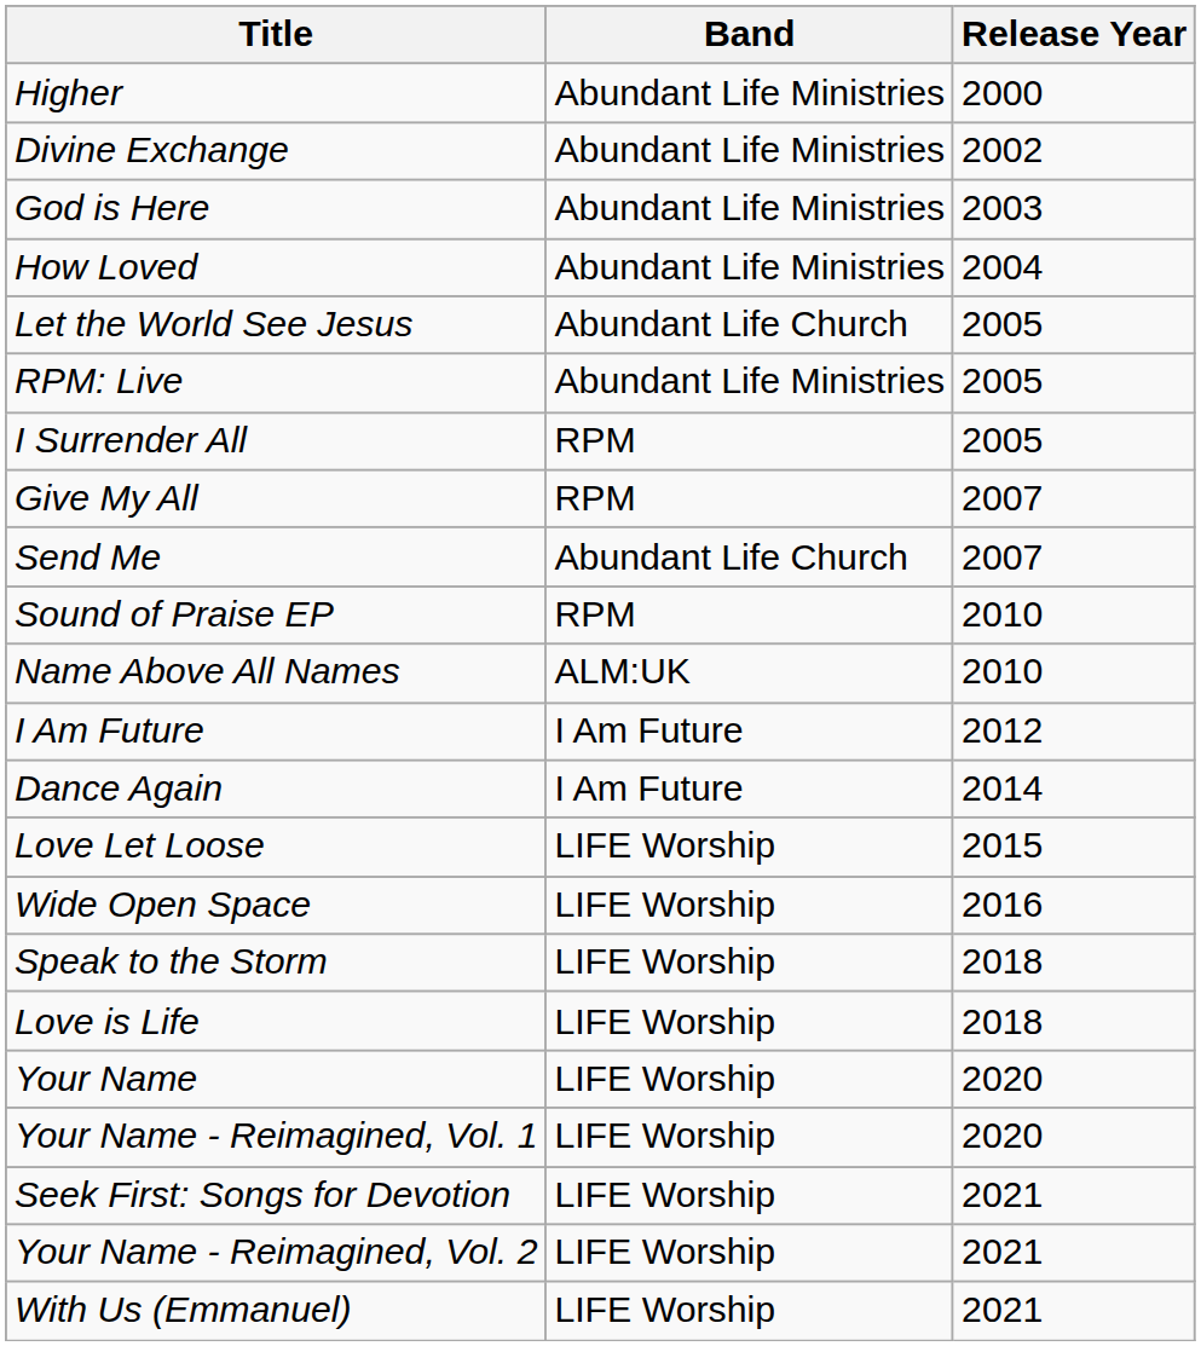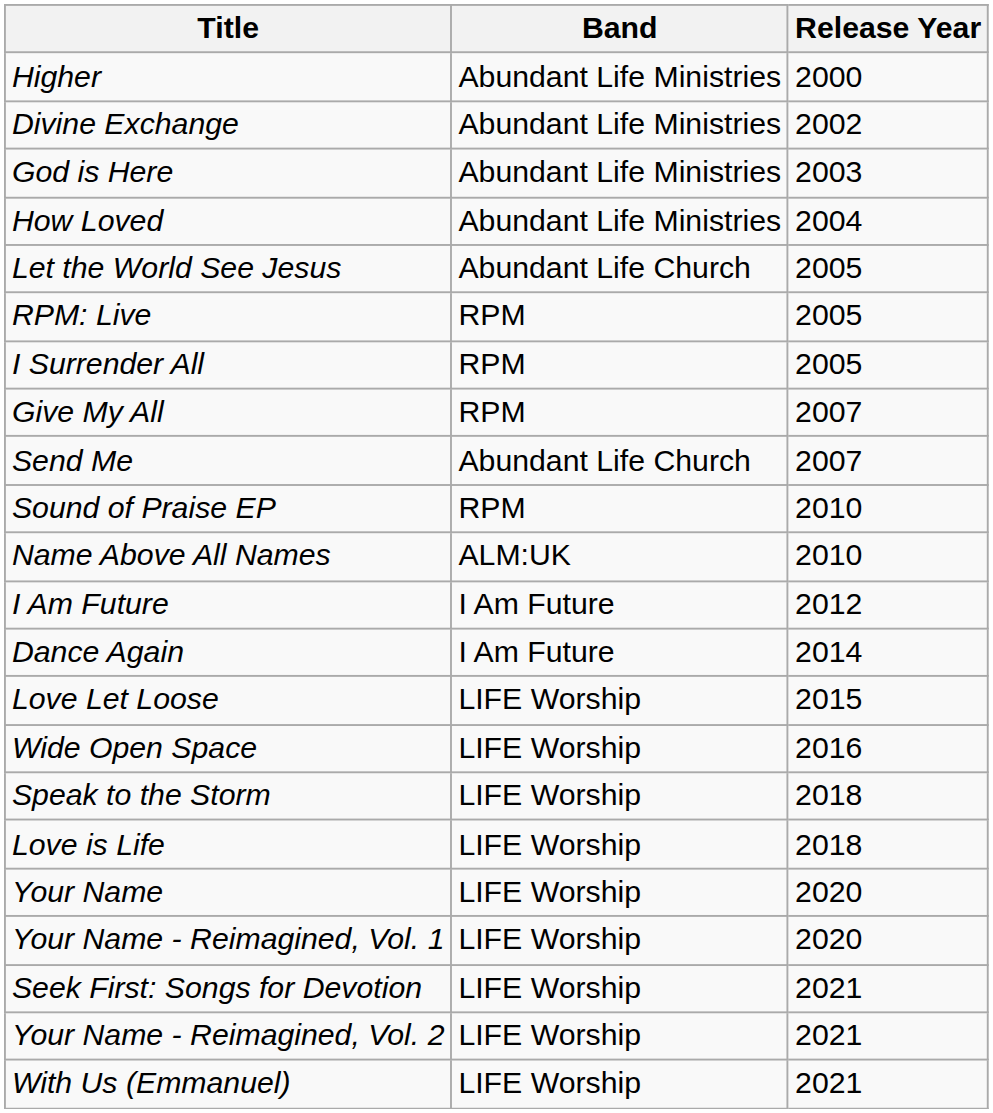 <table class="wikitable">
 <tr>
 <th>Title</th>
 <th>Band</th>
 <th>Release Year</th>
 </tr>
 <tr>
 <td><em>Higher</em></td>
 <td>Abundant Life Ministries</td>
 <td>2000</td>
 </tr>
 <tr>
 <td><em>Divine Exchange</em></td>
 <td>Abundant Life Ministries</td>
 <td>2002</td>
 </tr>
 <tr>
 <td><em>God is Here</em></td>
 <td>Abundant Life Ministries</td>
 <td>2003</td>
 </tr>
 <tr>
 <td><em>How Loved</em></td>
 <td>Abundant Life Ministries</td>
 <td>2004</td>
 </tr>
 <tr>
 <td><em>Let the World See Jesus</em></td>
 <td>Abundant Life Church</td>
 <td>2005</td>
 </tr>
 <tr>
 <td><em>RPM: Live</em></td>
-<td>Abundant Life Ministries</td>
+<td>RPM</td>
 <td>2005</td>
 </tr>
 <tr>
 <td><em>I Surrender All</em></td>
 <td>RPM</td>
 <td>2005</td>
 </tr>
 <tr>
 <td><em>Give My All</em></td>
 <td>RPM</td>
 <td>2007</td>
 </tr>
 <tr>
 <td><em>Send Me</em></td>
 <td>Abundant Life Church</td>
 <td>2007</td>
 </tr>
 <tr>
 <td><em>Sound of Praise EP</em></td>
 <td>RPM</td>
 <td>2010</td>
 </tr>
 <tr>
 <td><em>Name Above All Names</em></td>
 <td>ALM:UK</td>
 <td>2010</td>
 </tr>
 <tr>
 <td><em>I Am Future</em></td>
 <td>I Am Future</td>
 <td>2012</td>
 </tr>
 <tr>
 <td><em>Dance Again</em></td>
 <td>I Am Future</td>
 <td>2014</td>
 </tr>
 <tr>
 <td><em>Love Let Loose</em></td>
 <td>LIFE Worship</td>
 <td>2015</td>
 </tr>
 <tr>
 <td><em>Wide Open Space</em></td>
 <td>LIFE Worship</td>
 <td>2016</td>
 </tr>
 <tr>
 <td><em>Speak to the Storm</em></td>
 <td>LIFE Worship</td>
 <td>2018</td>
 </tr>
 <tr>
 <td><em>Love is Life</em></td>
 <td>LIFE Worship</td>
 <td>2018</td>
 </tr>
 <tr>
 <td><em>Your Name</em></td>
 <td>LIFE Worship</td>
 <td>2020</td>
 </tr>
 <tr>
 <td><em>Your Name - Reimagined, Vol. 1</em></td>
 <td>LIFE Worship</td>
 <td>2020</td>
 </tr>
 <tr>
 <td><em>Seek First: Songs for Devotion</em></td>
 <td>LIFE Worship</td>
 <td>2021</td>
 </tr>
 <tr>
 <td><em>Your Name - Reimagined, Vol. 2</em></td>
 <td>LIFE Worship</td>
 <td>2021</td>
 </tr>
 <tr>
 <td><em>With Us (Emmanuel)</em></td>
 <td>LIFE Worship</td>
 <td>2021</td>
 </tr>
 </table>
